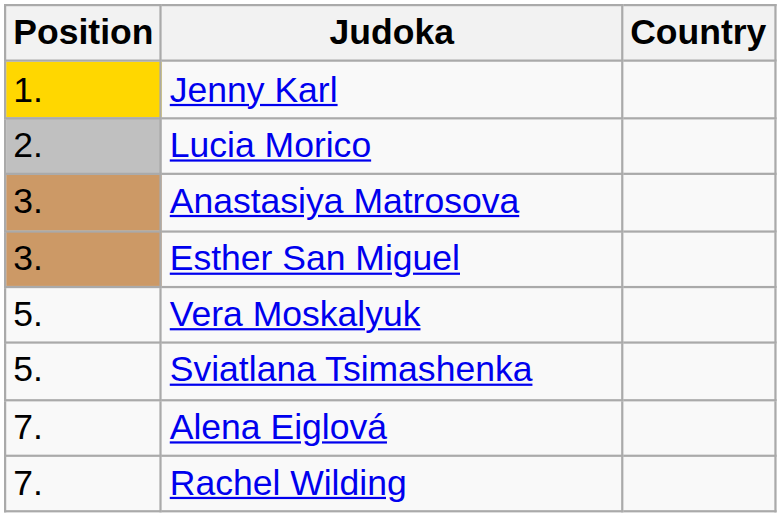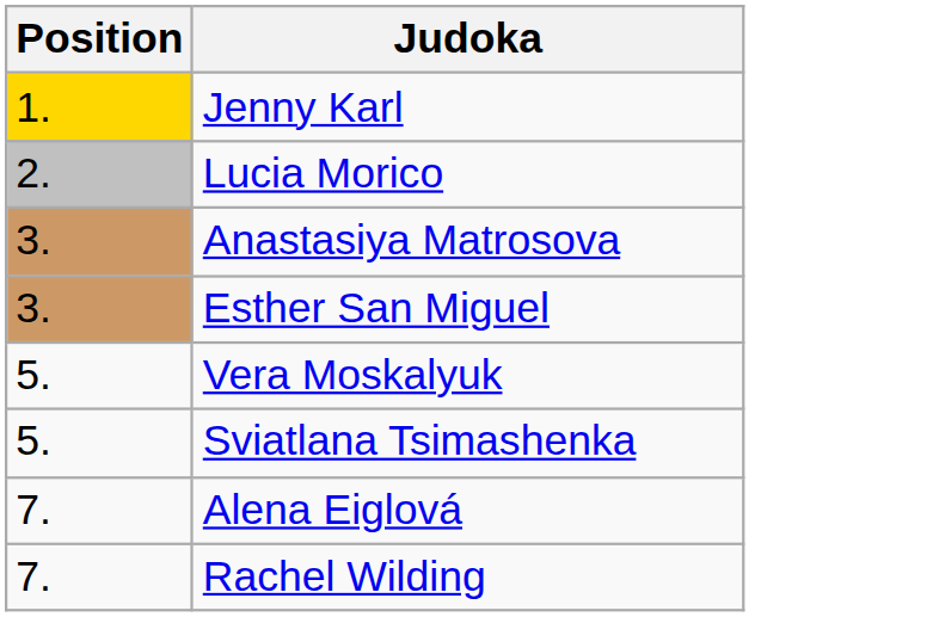 <table class=wikitable>
 <tr>
 <th width=10>Position</th>
 <th width=200>Judoka</th>
-<th width=10>Country</th>
 </tr>
 <tr>
 <td bgcolor=gold>1.</td>
 <td><a href='#'>Jenny Karl</a></td>
-<td></td>
 </tr>
 <tr>
 <td bgcolor="silver">2.</td>
 <td><a href='#'>Lucia Morico</a></td>
-<td></td>
 </tr>
 <tr>
 <td bgcolor="CC9966">3.</td>
 <td><a href='#'>Anastasiya Matrosova</a></td>
-<td></td>
 </tr>
 <tr>
 <td bgcolor="CC9966">3.</td>
 <td><a href='#'>Esther San Miguel</a></td>
-<td></td>
 </tr>
 <tr>
 <td>5.</td>
 <td><a href='#'>Vera Moskalyuk</a></td>
-<td></td>
 </tr>
 <tr>
 <td>5.</td>
 <td><a href='#'>Sviatlana Tsimashenka</a></td>
-<td></td>
 </tr>
 <tr>
 <td>7.</td>
 <td><a href='#'>Alena Eiglová</a></td>
-<td></td>
 </tr>
 <tr>
 <td>7.</td>
 <td><a href='#'>Rachel Wilding</a></td>
-<td></td>
 </tr>
 </table>
